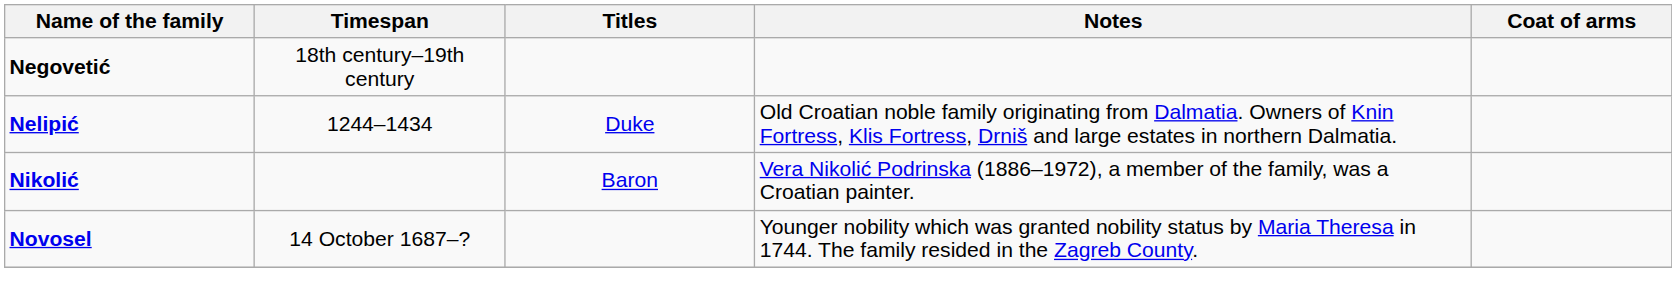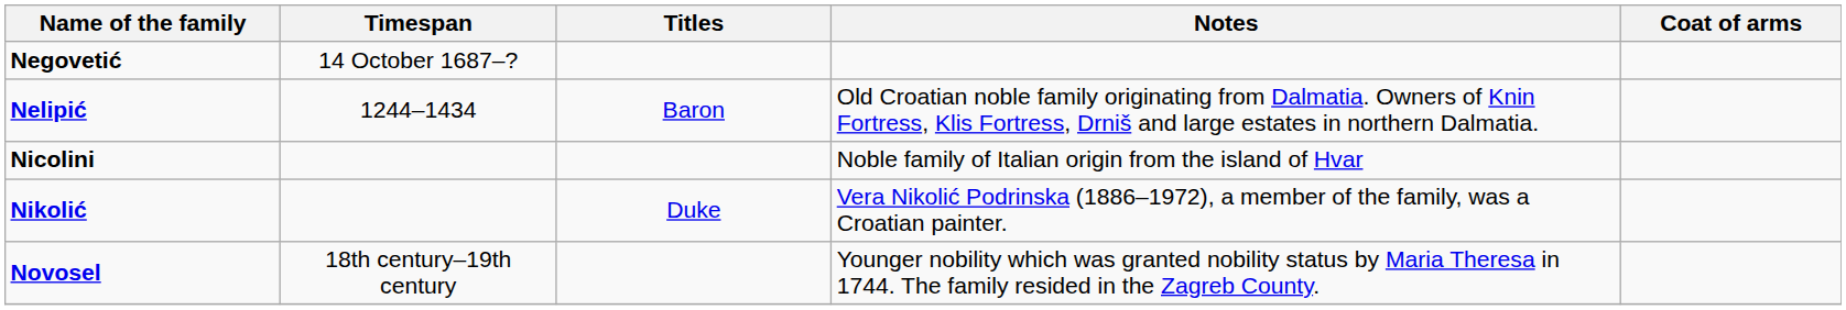 <table class="wikitable" style="text-align:center" width=100%>
 <tr>
 <th bgcolor="silver" ! width="15%">Name of the family</th>
 <th bgcolor="silver" ! width="15%">Timespan</th>
 <th bgcolor="silver" ! width="15%">Titles</th>
 <th bgcolor="silver" ! width="43%">Notes</th>
 <th bgcolor="silver" ! width="12%">Coat of arms</th>
 </tr>
 <tr>
 <td align="left"><strong>Negovetić</strong></td>
-<td align="center">18th century–19th century</td>
+<td>14 October 1687–?</td>
 <td></td>
 <td></td>
 <td></td>
 </tr>
 <tr>
 <td align="left"><a href='#'><strong>Nelipić</strong></a></td>
 <td align="center">1244–1434</td>
-<td align="center"><a href='#'>Duke</a></td>
+<td align="center"><a href='#'>Baron</a></td>
 <td align="left">Old Croatian noble family originating from <a href='#'>Dalmatia</a>. Owners of <a href='#'>Knin Fortress</a>, <a href='#'>Klis Fortress</a>, <a href='#'>Drniš</a> and large estates in northern Dalmatia.</td>
 <td align="center"></td>
 </tr>
 <tr>
+<td align="left"><strong>Nicolini</strong></td>
+<td></td>
+<td></td>
+<td align="left">Noble family of Italian origin from the island of <a href='#'>Hvar</a></td>
+<td></td>
+</tr>
+<tr>
 <td align="left"><a href='#'><strong>Nikolić</strong></a></td>
 <td align="center"></td>
-<td align="center"><a href='#'>Baron</a></td>
+<td align="center"><a href='#'>Duke</a></td>
 <td align="left"><a href='#'>Vera Nikolić Podrinska</a> (1886–1972), a member of the family, was a Croatian painter.</td>
 <td align="center"></td>
 </tr>
 <tr>
 <td align="left"><a href='#'><strong>Novosel</strong></a></td>
-<td>14 October 1687–?</td>
+<td align="center">18th century–19th century</td>
 <td align="center"></td>
 <td align="left">Younger nobility which was granted nobility status by <a href='#'>Maria Theresa</a> in 1744. The family resided in the <a href='#'>Zagreb County</a>.</td>
 <td align="center"></td>
 </tr>
 <tr>
 </tr>
 </table>
